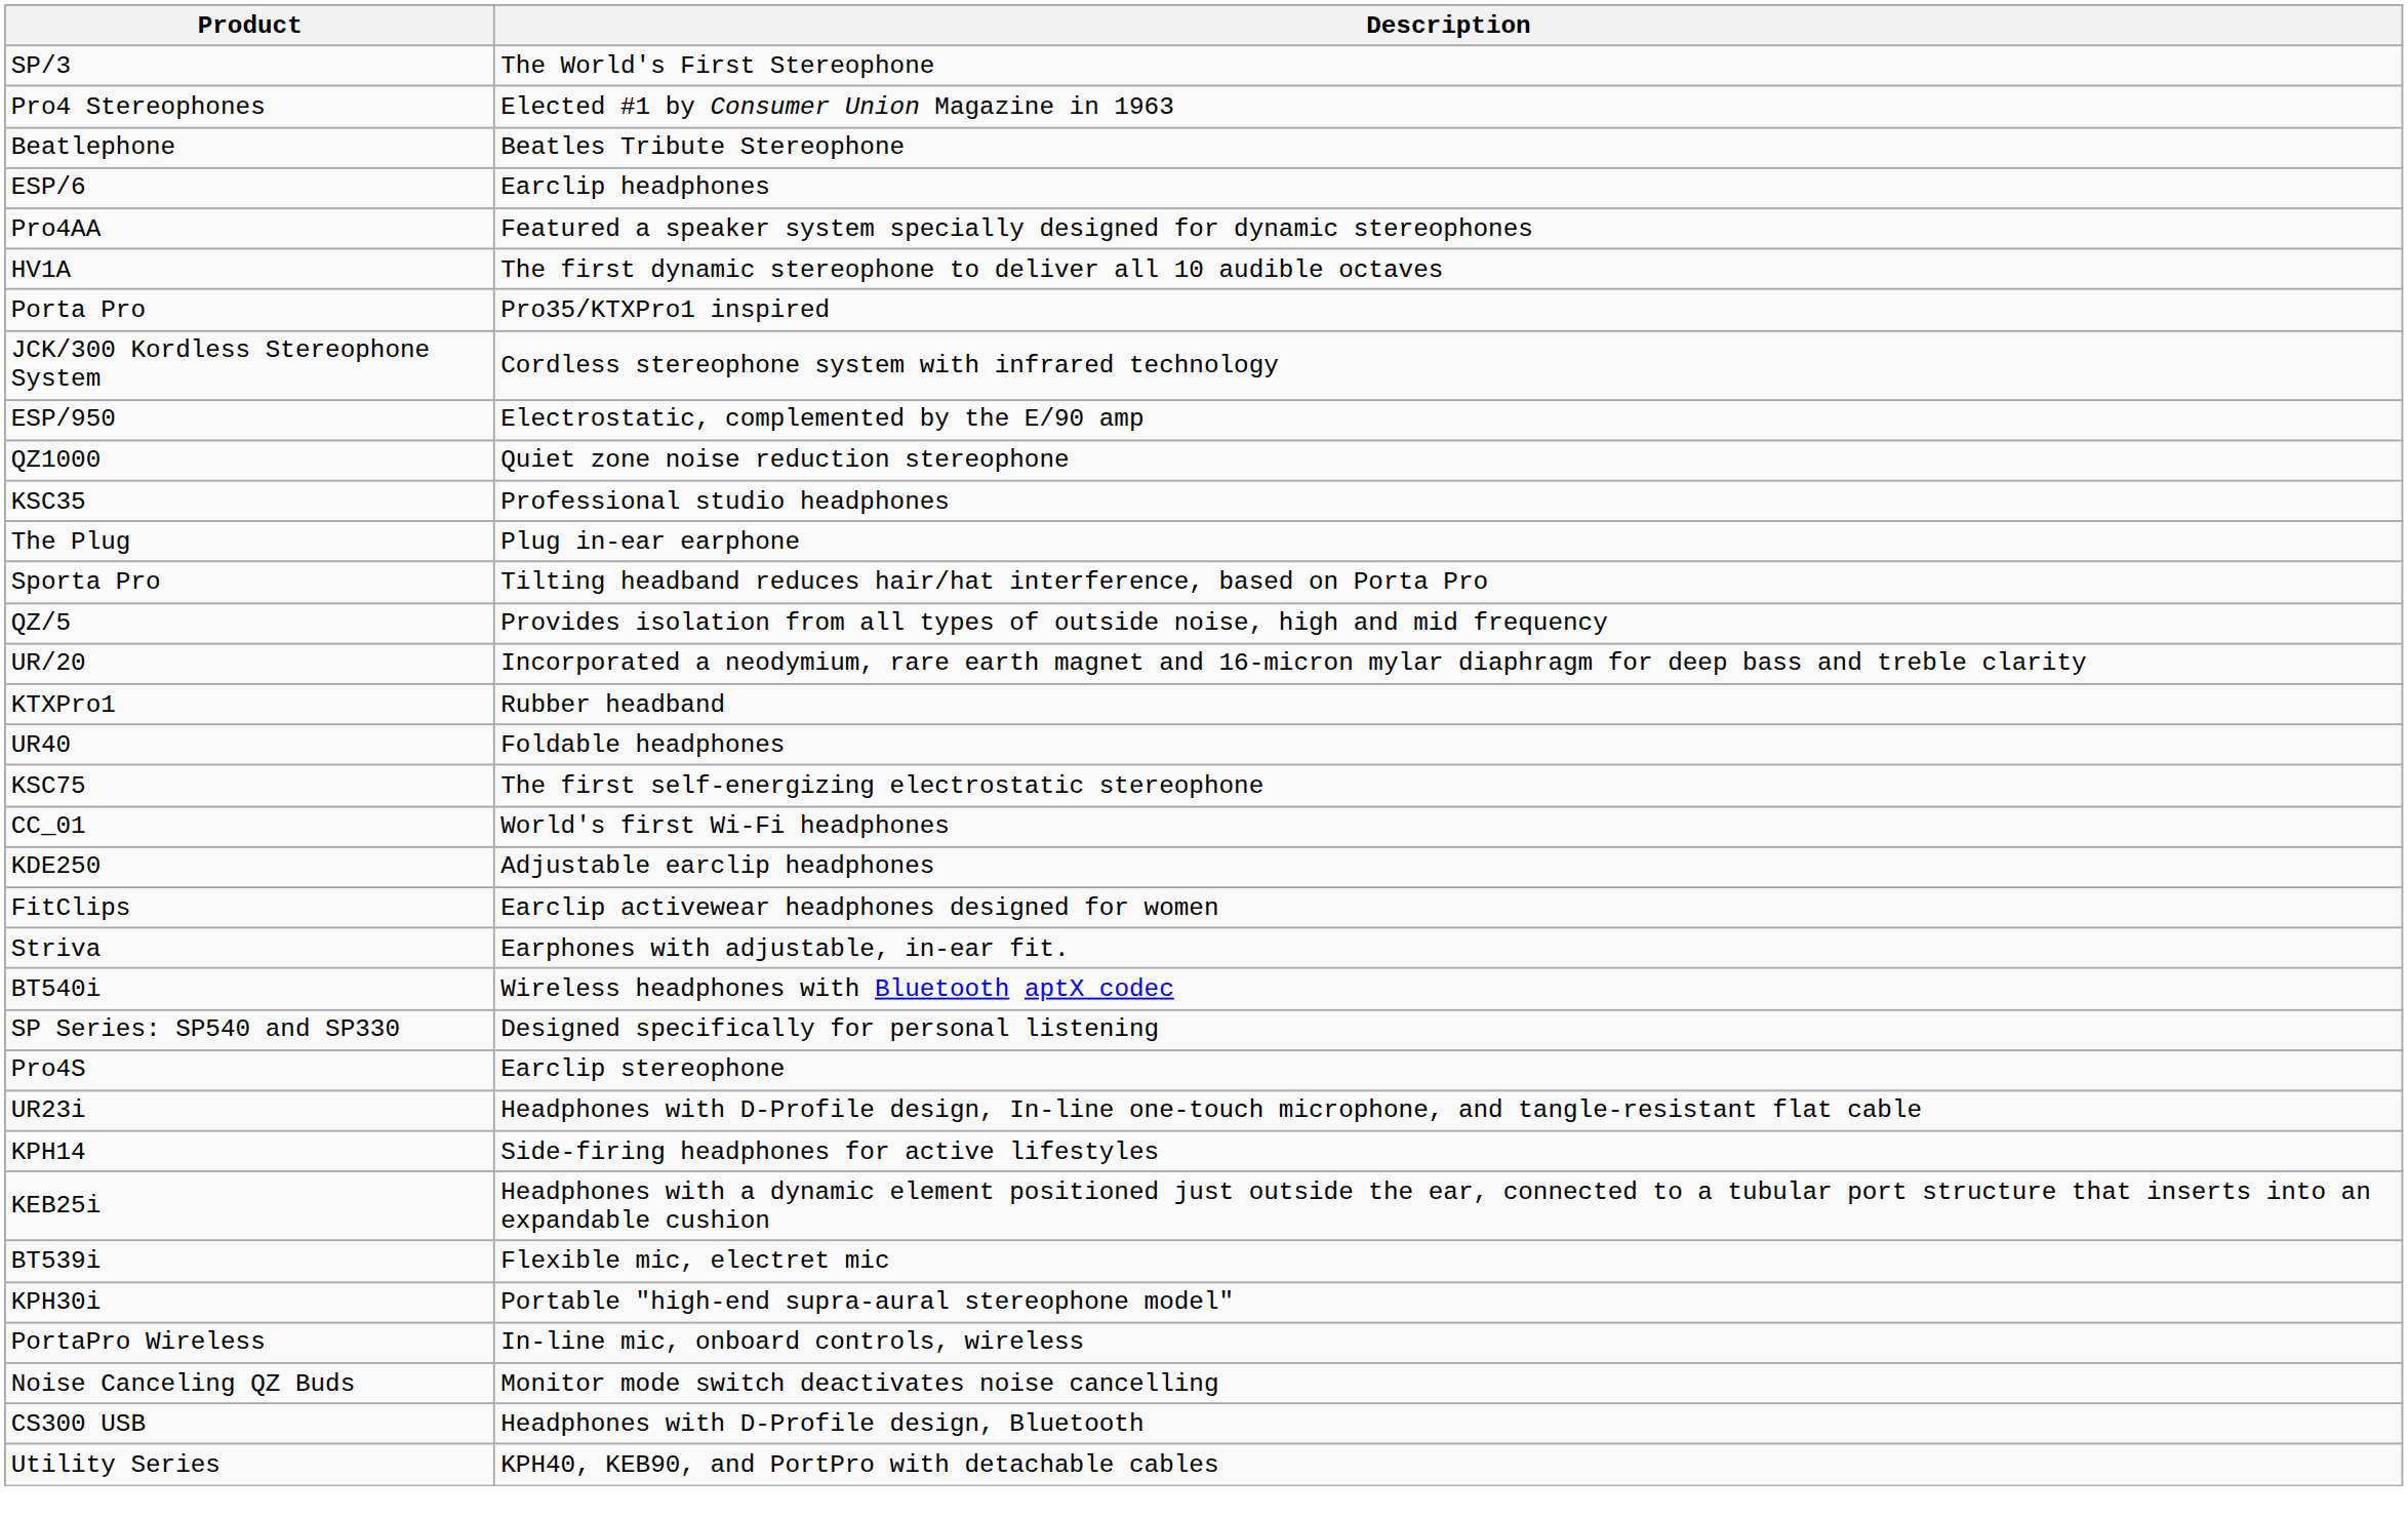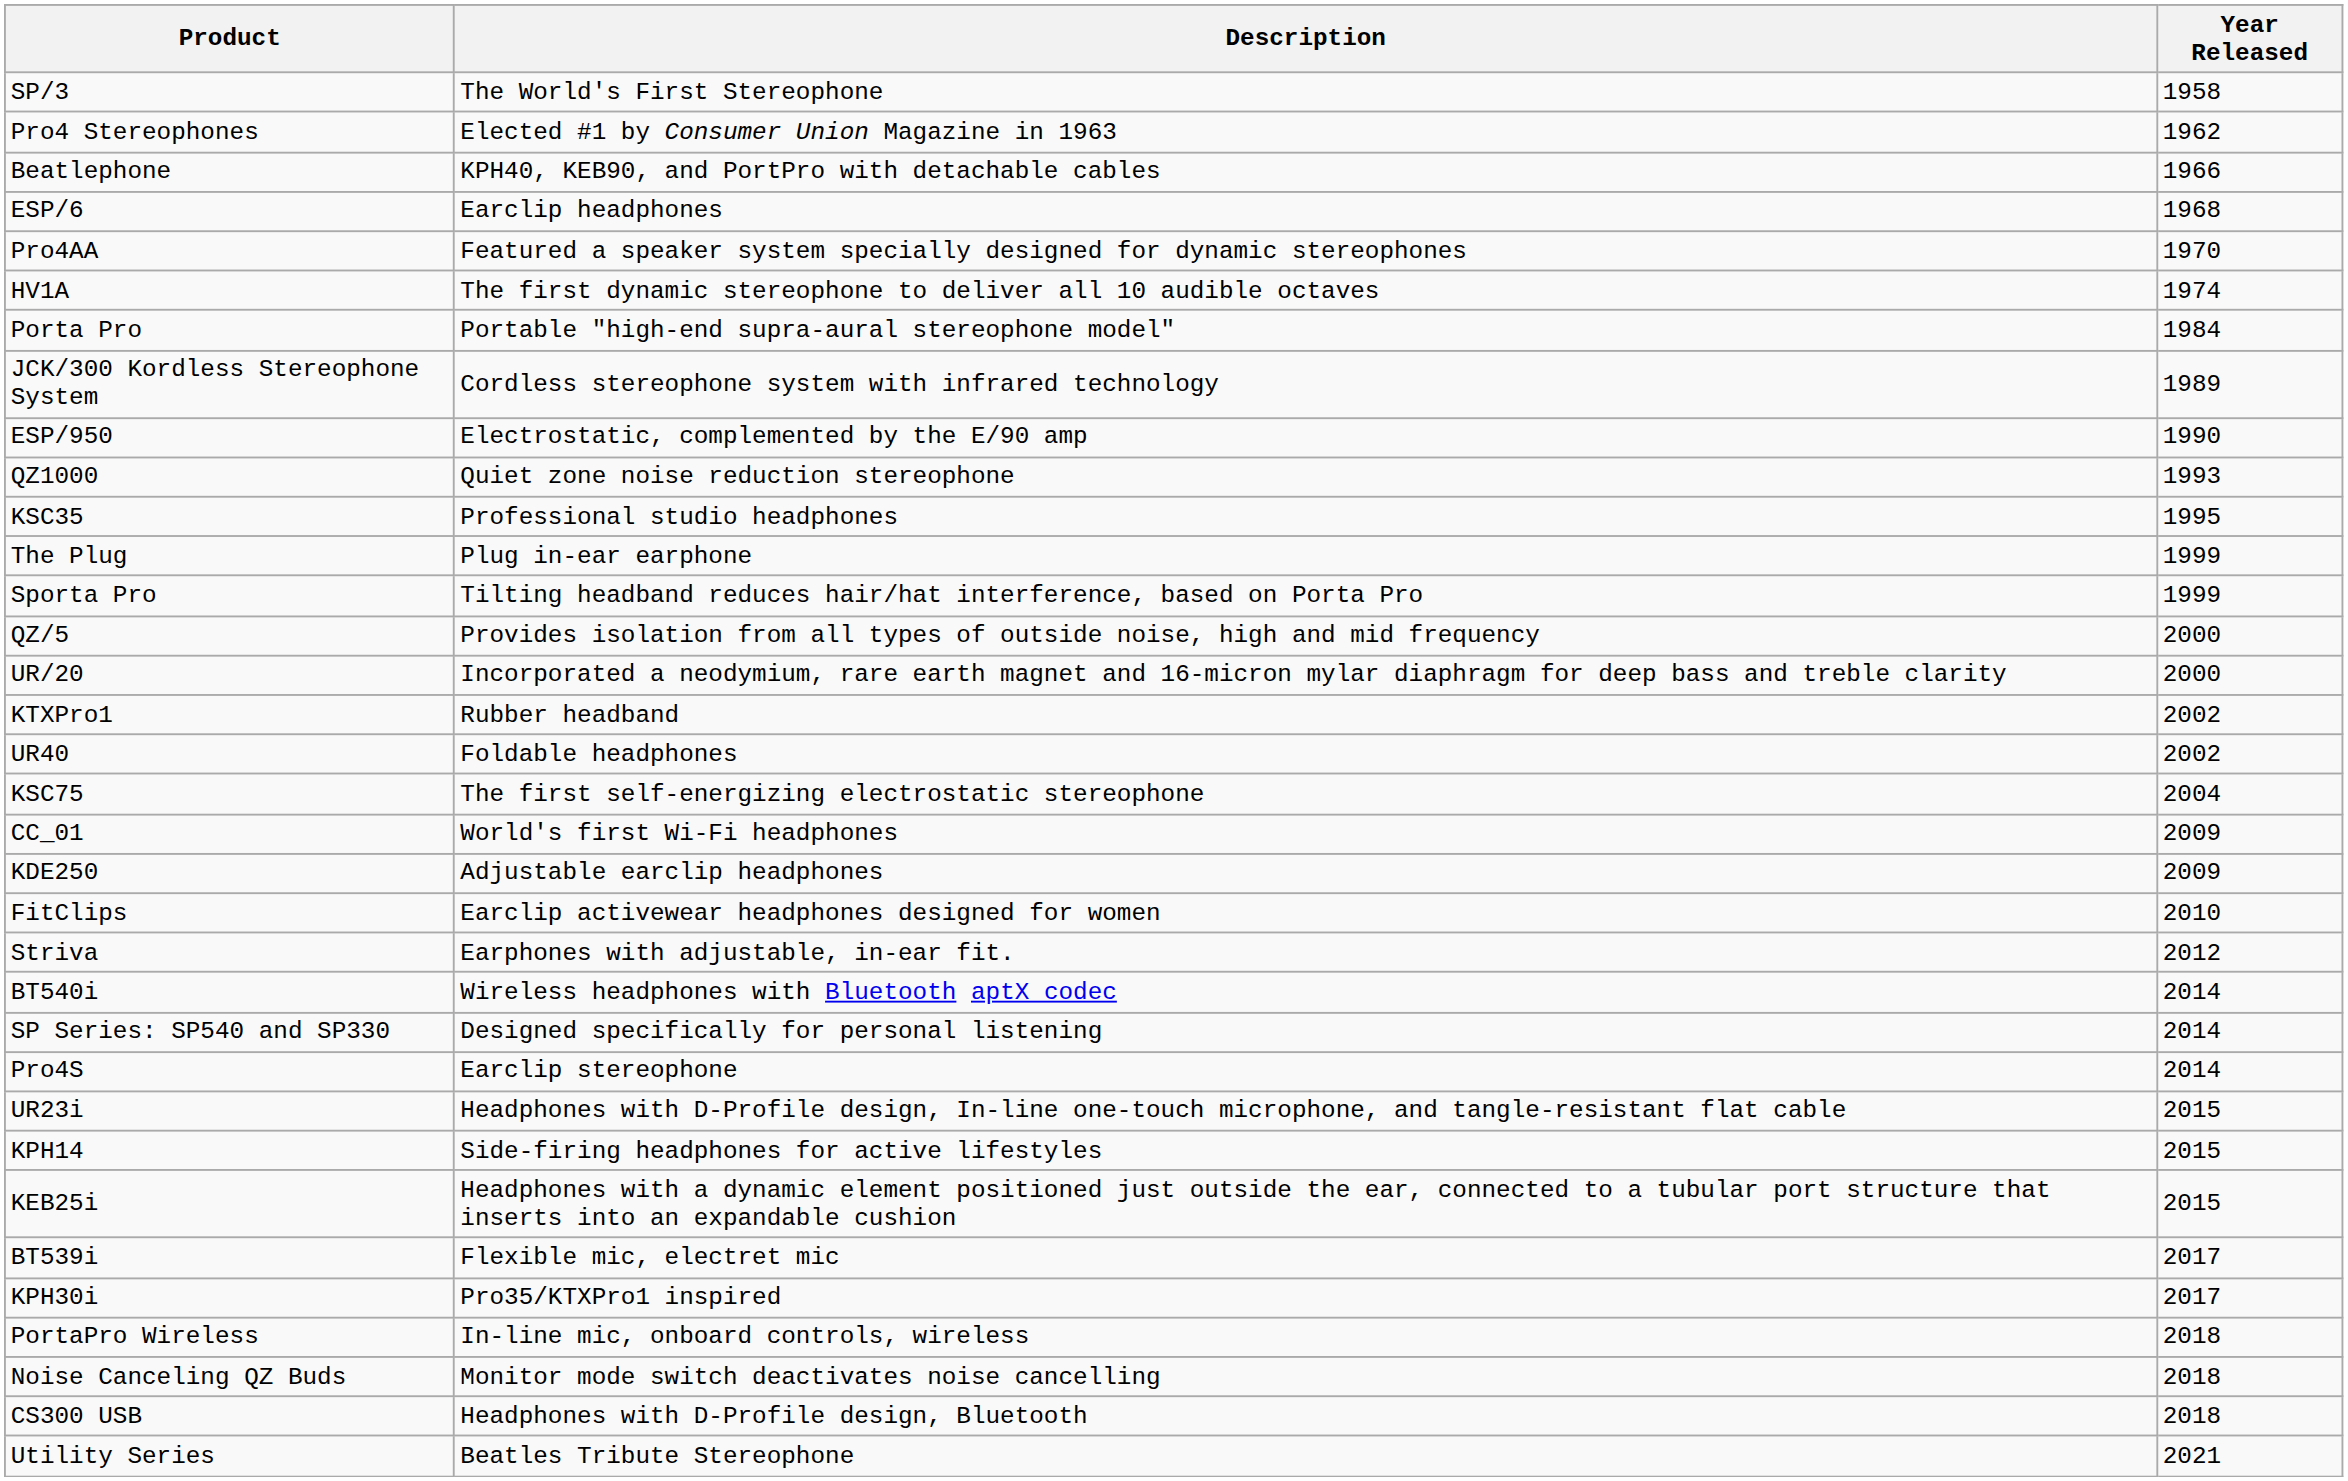 <table class="wikitable">
 <tr>
 <th>Product</th>
 <th>Description</th>
+<th>Year Released</th>
 </tr>
 <tr>
 <td>SP/3</td>
 <td>The World's First Stereophone</td>
+<td>1958</td>
 </tr>
 <tr>
 <td>Pro4 Stereophones</td>
 <td>Elected #1 by <em>Consumer Union</em> Magazine in 1963</td>
+<td>1962</td>
 </tr>
 <tr>
 <td>Beatlephone</td>
-<td>Beatles Tribute Stereophone</td>
+<td>KPH40, KEB90, and PortPro with detachable cables</td>
+<td>1966</td>
 </tr>
 <tr>
 <td>ESP/6</td>
 <td>Earclip headphones</td>
+<td>1968</td>
 </tr>
 <tr>
 <td>Pro4AA</td>
 <td>Featured a speaker system specially designed for dynamic stereophones</td>
+<td>1970</td>
 </tr>
 <tr>
 <td>HV1A</td>
 <td>The first dynamic stereophone to deliver all 10 audible octaves</td>
+<td>1974</td>
 </tr>
 <tr>
 <td>Porta Pro</td>
-<td>Pro35/KTXPro1 inspired</td>
+<td>Portable "high-end supra-aural stereophone model"</td>
+<td>1984</td>
 </tr>
 <tr>
 <td>JCK/300 Kordless Stereophone System</td>
 <td>Cordless stereophone system with infrared technology</td>
+<td>1989</td>
 </tr>
 <tr>
 <td>ESP/950</td>
 <td>Electrostatic, complemented by the E/90 amp</td>
+<td>1990</td>
 </tr>
 <tr>
 <td>QZ1000</td>
 <td>Quiet zone noise reduction stereophone</td>
+<td>1993</td>
 </tr>
 <tr>
 <td>KSC35</td>
 <td>Professional studio headphones</td>
+<td>1995</td>
 </tr>
 <tr>
 <td>The Plug</td>
 <td>Plug in-ear earphone</td>
+<td>1999</td>
 </tr>
 <tr>
 <td>Sporta Pro</td>
 <td>Tilting headband reduces hair/hat interference, based on Porta Pro</td>
+<td>1999</td>
 </tr>
 <tr>
 <td>QZ/5</td>
 <td>Provides isolation from all types of outside noise, high and mid frequency</td>
+<td>2000</td>
 </tr>
 <tr>
 <td>UR/20</td>
 <td>Incorporated a neodymium, rare earth magnet and 16-micron mylar diaphragm for deep bass and treble clarity</td>
+<td>2000</td>
 </tr>
 <tr>
 <td>KTXPro1</td>
 <td>Rubber headband</td>
+<td>2002</td>
 </tr>
 <tr>
 <td>UR40</td>
 <td>Foldable headphones</td>
+<td>2002</td>
 </tr>
 <tr>
 <td>KSC75</td>
 <td>The first self-energizing electrostatic stereophone</td>
+<td>2004</td>
 </tr>
 <tr>
 <td>CC_01</td>
 <td>World's first Wi-Fi headphones</td>
+<td>2009</td>
 </tr>
 <tr>
 <td>KDE250</td>
 <td>Adjustable earclip headphones</td>
+<td>2009</td>
 </tr>
 <tr>
 <td>FitClips</td>
 <td>Earclip activewear headphones designed for women</td>
+<td>2010</td>
 </tr>
 <tr>
 <td>Striva</td>
 <td>Earphones with adjustable, in-ear fit.</td>
+<td>2012</td>
 </tr>
 <tr>
 <td>BT540i</td>
 <td>Wireless headphones with <a href='#'>Bluetooth</a> <a href='#'>aptX codec</a></td>
+<td>2014</td>
 </tr>
 <tr>
 <td>SP Series: SP540 and SP330</td>
 <td>Designed specifically for personal listening</td>
+<td>2014</td>
 </tr>
 <tr>
 <td>Pro4S</td>
 <td>Earclip stereophone</td>
+<td>2014</td>
 </tr>
 <tr>
 <td>UR23i</td>
 <td>Headphones with D-Profile design, In-line one-touch microphone, and tangle-resistant flat cable</td>
+<td>2015</td>
 </tr>
 <tr>
 <td>KPH14</td>
 <td>Side-firing headphones for active lifestyles</td>
+<td>2015</td>
 </tr>
 <tr>
 <td>KEB25i</td>
 <td>Headphones with a dynamic element positioned just outside the ear, connected to a tubular port structure that inserts into an expandable cushion</td>
+<td>2015</td>
 </tr>
 <tr>
 <td>BT539i</td>
 <td>Flexible mic, electret mic</td>
+<td>2017</td>
 </tr>
 <tr>
 <td>KPH30i</td>
-<td>Portable "high-end supra-aural stereophone model"</td>
+<td>Pro35/KTXPro1 inspired</td>
+<td>2017</td>
 </tr>
 <tr>
 <td>PortaPro Wireless</td>
 <td>In-line mic, onboard controls, wireless</td>
+<td>2018</td>
 </tr>
 <tr>
 <td>Noise Canceling QZ Buds</td>
 <td>Monitor mode switch deactivates noise cancelling</td>
+<td>2018</td>
 </tr>
 <tr>
 <td>CS300 USB</td>
 <td>Headphones with D-Profile design, Bluetooth</td>
+<td>2018</td>
 </tr>
 <tr>
 <td>Utility Series</td>
-<td>KPH40, KEB90, and PortPro with detachable cables</td>
+<td>Beatles Tribute Stereophone</td>
+<td>2021</td>
 </tr>
 </table>
